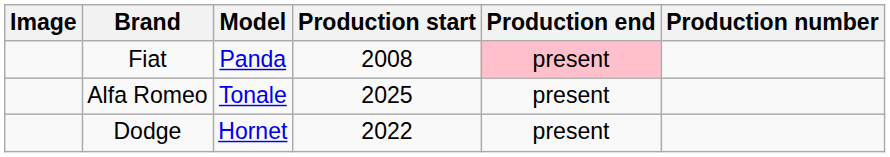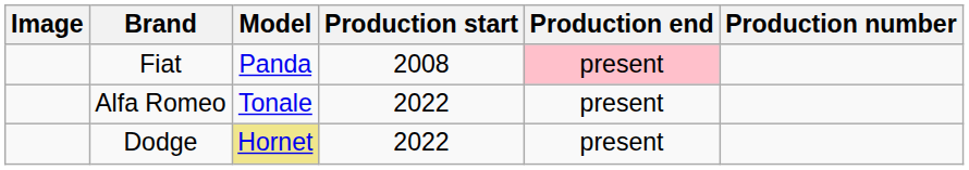 <table class="wikitable">
 <tr>
 <th>Image</th>
 <th>Brand</th>
 <th>Model</th>
 <th>Production start</th>
 <th>Production end</th>
 <th>Production number</th>
 </tr>
 <tr>
 <td align="center"></td>
 <td align="center">Fiat</td>
 <td align="center"><a href='#'>Panda</a></td>
 <td align="center">2008</td>
 <td align="center" style="background: pink;">present</td>
 <td align="center"></td>
 </tr>
 <tr>
 <td align="center"></td>
 <td align="center">Alfa Romeo</td>
 <td align="center"><a href='#'>Tonale</a></td>
-<td align="center">2025</td>
+<td align="center">2022</td>
 <td align="center">present</td>
 <td align="center"></td>
 </tr>
 <tr>
 <td align="center"></td>
 <td align="center">Dodge</td>
-<td align="center"><a href='#'>Hornet</a></td>
+<td align="center" style="background: khaki;"><a href='#'>Hornet</a></td>
 <td align="center">2022</td>
 <td align="center">present</td>
 <td></td>
 </tr>
 </table>
